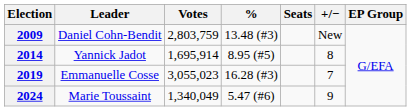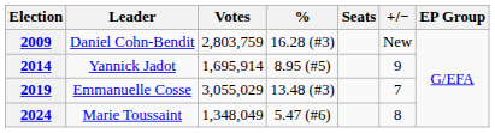 <table class="wikitable"style="text-align:center">
 <tr>
 <th>Election</th>
 <th>Leader</th>
 <th>Votes</th>
 <th>%</th>
 <th>Seats</th>
 <th>+/−</th>
 <th>EP Group</th>
 </tr>
 <tr>
 <th><a href='#'>2009</a></th>
 <td><a href='#'>Daniel Cohn-Bendit</a></td>
 <td>2,803,759</td>
-<td>13.48 (#3)</td>
+<td>16.28 (#3)</td>
 <td></td>
 <td>New</td>
 <td rowspan="4"><a href='#'>G/EFA</a></td>
 </tr>
 <tr>
 <th><a href='#'>2014</a></th>
 <td><a href='#'>Yannick Jadot</a></td>
 <td>1,695,914</td>
 <td>8.95 (#5)</td>
 <td></td>
-<td> 8</td>
+<td> 9</td>
 </tr>
 <tr>
 <th><a href='#'>2019</a></th>
 <td><a href='#'>Emmanuelle Cosse</a></td>
-<td>3,055,023</td>
-<td>16.28 (#3)</td>
+<td>3,055,029</td>
+<td>13.48 (#3)</td>
 <td></td>
 <td> 7</td>
 </tr>
 <tr>
 <th><a href='#'>2024</a></th>
 <td><a href='#'>Marie Toussaint</a></td>
-<td>1,340,049</td>
+<td>1,348,049</td>
 <td>5.47 (#6)</td>
 <td></td>
-<td> 9</td>
+<td> 8</td>
 </tr>
 </table>
